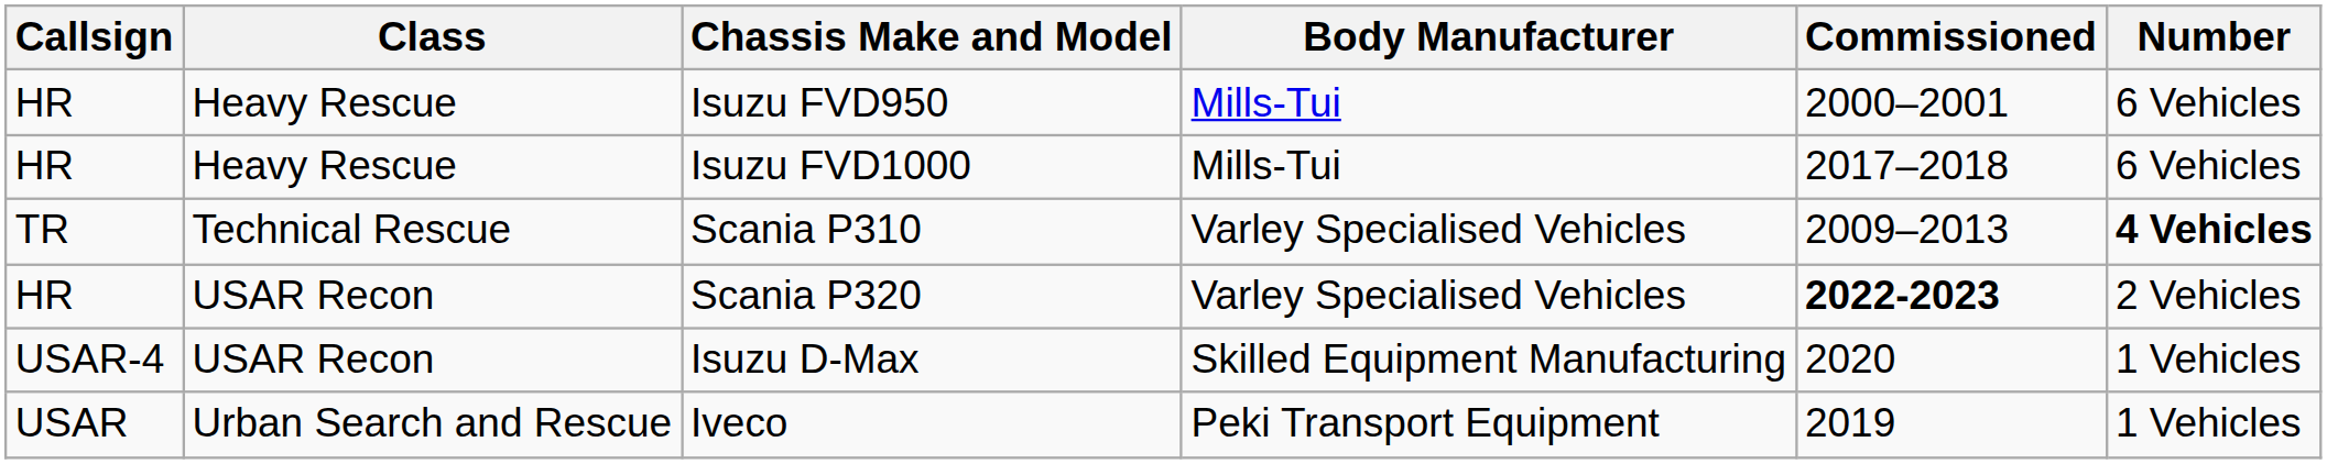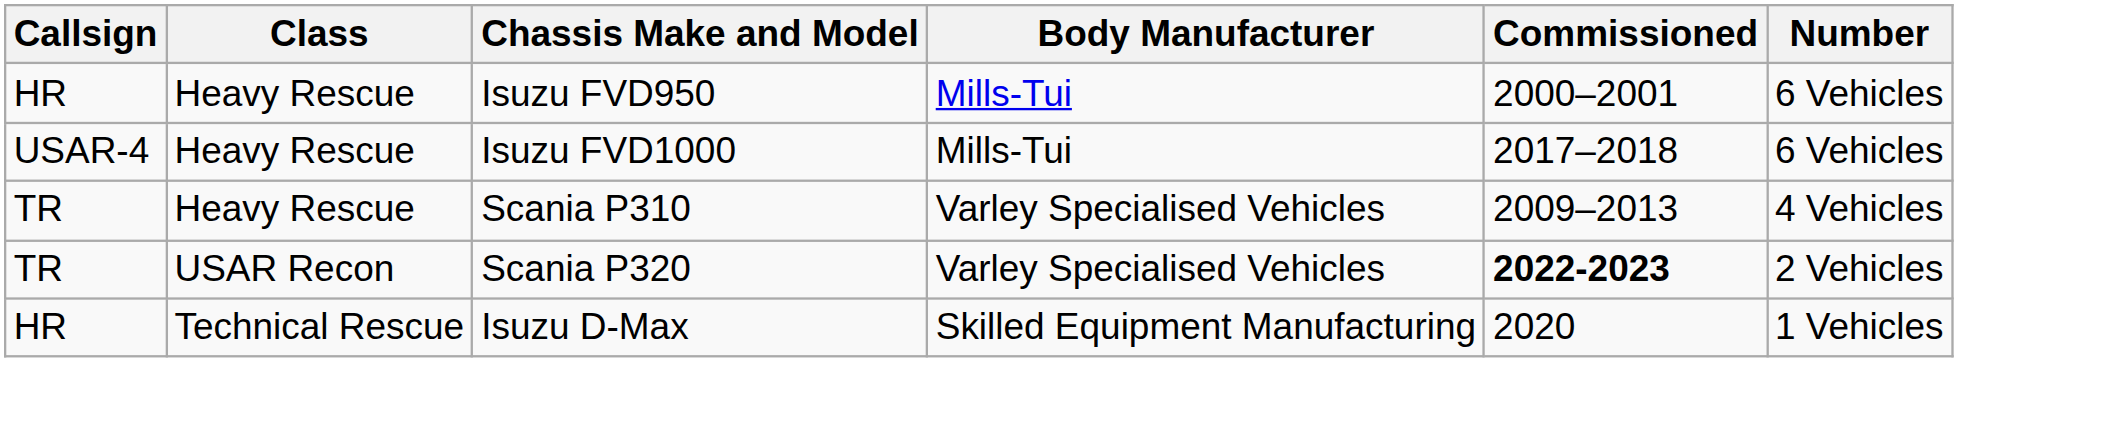 <table class="wikitable">
 <tr>
 <th>Callsign</th>
 <th>Class</th>
 <th>Chassis Make and Model</th>
 <th>Body Manufacturer</th>
 <th>Commissioned</th>
 <th>Number</th>
 </tr>
 <tr>
 <td>HR</td>
 <td>Heavy Rescue</td>
 <td>Isuzu FVD950</td>
 <td><a href='#'>Mills-Tui</a></td>
 <td>2000–2001</td>
 <td>6 Vehicles</td>
 </tr>
 <tr>
-<td>HR</td>
+<td>USAR-4</td>
 <td>Heavy Rescue</td>
 <td>Isuzu FVD1000</td>
 <td>Mills-Tui</td>
 <td>2017–2018</td>
 <td>6 Vehicles</td>
 </tr>
 <tr>
 <td>TR</td>
-<td>Technical Rescue</td>
+<td>Heavy Rescue</td>
 <td>Scania P310</td>
 <td>Varley Specialised Vehicles</td>
 <td>2009–2013</td>
-<td><strong>4 Vehicles</strong></td>
+<td>4 Vehicles</td>
 </tr>
 <tr>
-<td>HR</td>
+<td>TR</td>
 <td>USAR Recon</td>
 <td>Scania P320</td>
 <td>Varley Specialised Vehicles</td>
 <td><strong>2022-2023</strong></td>
 <td>2 Vehicles</td>
 </tr>
 <tr>
-<td>USAR-4</td>
-<td>USAR Recon</td>
+<td>HR</td>
+<td>Technical Rescue</td>
 <td>Isuzu D-Max</td>
 <td>Skilled Equipment Manufacturing</td>
 <td>2020</td>
 <td>1 Vehicles</td>
 </tr>
-<tr>
-<td>USAR</td>
-<td>Urban Search and Rescue</td>
-<td>Iveco</td>
-<td>Peki Transport Equipment</td>
-<td>2019</td>
-<td>1 Vehicles</td>
-</tr>
 </table>
